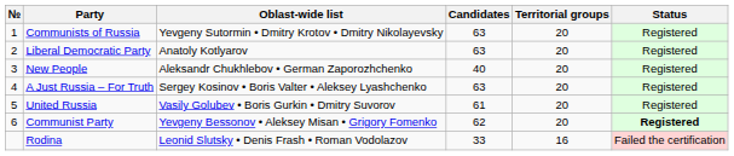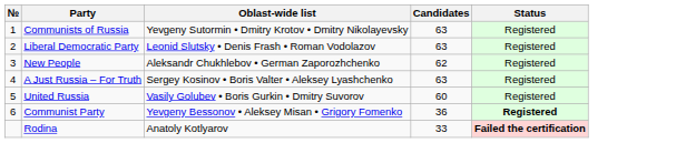 <table class="wikitable sortable" style="background: #f9f9f9; text-align:right; font-size: 95%">
 <tr>
 <th align=center>№</th>
 <th align=center>Party</th>
 <th align=center>Oblast-wide list</th>
 <th align=center>Candidates</th>
-<th align=center>Territorial groups</th>
 <th align=center>Status</th>
 </tr>
 <tr>
 <td align=center>1</td>
 <td align=left><a href='#'>Communists of Russia</a></td>
 <td align=left>Yevgeny Sutormin • Dmitry Krotov • Dmitry Nikolayevsky</td>
 <td align=center>63</td>
-<td align=center>20</td>
 <td align=center bgcolor="#DFFFDF">Registered</td>
 </tr>
 <tr>
 <td align=center>2</td>
 <td align=left><a href='#'>Liberal Democratic Party</a></td>
-<td align=left>Anatoly Kotlyarov</td>
+<td align=left><a href='#'>Leonid Slutsky</a> • Denis Frash • Roman Vodolazov</td>
 <td align=center>63</td>
-<td align=center>20</td>
 <td align=center bgcolor="#DFFFDF">Registered</td>
 </tr>
 <tr>
 <td align=center>3</td>
 <td align=left><a href='#'>New People</a></td>
 <td align=left>Aleksandr Chukhlebov • German Zaporozhchenko</td>
-<td align=center>40</td>
-<td align=center>20</td>
+<td align=center>62</td>
 <td align=center bgcolor="#DFFFDF">Registered</td>
 </tr>
 <tr>
 <td align=center>4</td>
 <td align=left><a href='#'>A Just Russia – For Truth</a></td>
 <td align=left>Sergey Kosinov • Boris Valter • Aleksey Lyashchenko</td>
 <td align=center>63</td>
-<td align=center>20</td>
 <td align=center bgcolor="#DFFFDF">Registered</td>
 </tr>
 <tr>
 <td align=center>5</td>
 <td align=left><a href='#'>United Russia</a></td>
 <td align=left><a href='#'>Vasily Golubev</a> • Boris Gurkin • Dmitry Suvorov</td>
-<td align=center>61</td>
-<td align=center>20</td>
+<td align=center>60</td>
 <td align=center bgcolor="#DFFFDF">Registered</td>
 </tr>
 <tr>
 <td align=center>6</td>
 <td align=left><a href='#'>Communist Party</a></td>
 <td align=left><a href='#'>Yevgeny Bessonov</a> • Aleksey Misan • <a href='#'>Grigory Fomenko</a></td>
-<td align=center>62</td>
-<td align=center>20</td>
+<td align=center>36</td>
 <td align=center bgcolor="#DFFFDF"><strong>Registered</strong></td>
 </tr>
 <tr>
 <td></td>
 <td align=left><a href='#'>Rodina</a></td>
-<td align=left><a href='#'>Leonid Slutsky</a> • Denis Frash • Roman Vodolazov</td>
+<td align=left>Anatoly Kotlyarov</td>
 <td align=center>33</td>
-<td align=center>16</td>
-<td align=center bgcolor="#FFD5D5">Failed the certification</td>
+<td align=center bgcolor="#FFD5D5"><strong>Failed the certification</strong></td>
 </tr>
 </table>
